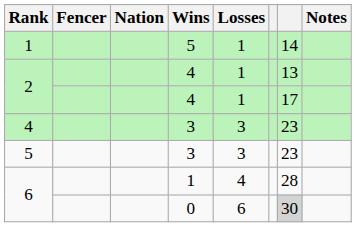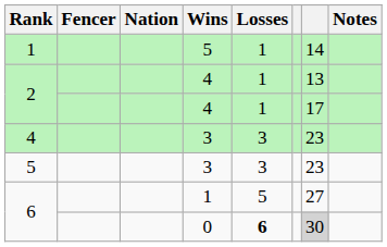 <table class="wikitable sortable" style="text-align: center;">
 <tr>
 <th>Rank</th>
 <th>Fencer</th>
 <th>Nation</th>
 <th>Wins</th>
 <th>Losses</th>
 <th></th>
 <th></th>
 <th>Notes</th>
 </tr>
 <tr style="background:#bbf3bb;">
 <td>1</td>
 <td align=left></td>
 <td align=left></td>
 <td>5</td>
 <td>1</td>
 <td></td>
 <td>14</td>
 <td></td>
 </tr>
 <tr style="background:#bbf3bb;">
 <td rowspan=2>2</td>
 <td align=left></td>
 <td align=left></td>
 <td>4</td>
 <td>1</td>
 <td></td>
 <td>13</td>
 <td></td>
 </tr>
 <tr style="background:#bbf3bb;">
 <td align=left></td>
 <td align=left></td>
 <td>4</td>
 <td>1</td>
 <td></td>
 <td>17</td>
 <td></td>
 </tr>
 <tr style="background:#bbf3bb;">
 <td>4</td>
 <td align=left></td>
 <td align=left></td>
 <td>3</td>
 <td>3</td>
 <td></td>
 <td>23</td>
 <td></td>
 </tr>
 <tr>
 <td>5</td>
 <td align=left></td>
 <td align=left></td>
 <td>3</td>
 <td>3</td>
 <td></td>
 <td>23</td>
 <td></td>
 </tr>
 <tr>
 <td rowspan=2>6</td>
 <td align=left></td>
 <td align=left></td>
 <td>1</td>
-<td>4</td>
+<td>5</td>
 <td></td>
-<td>28</td>
+<td>27</td>
 <td></td>
 </tr>
 <tr>
 <td align=left></td>
 <td align=left></td>
 <td>0</td>
-<td>6</td>
+<td><strong>6</strong></td>
 <td></td>
 <td style="background: lightgrey;">30</td>
 <td></td>
 </tr>
 </table>
